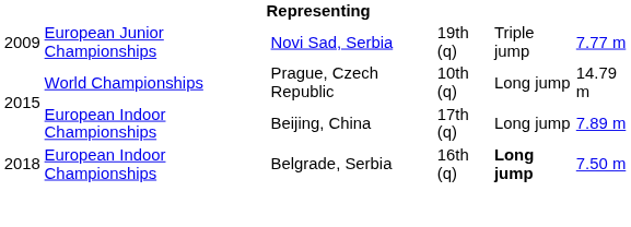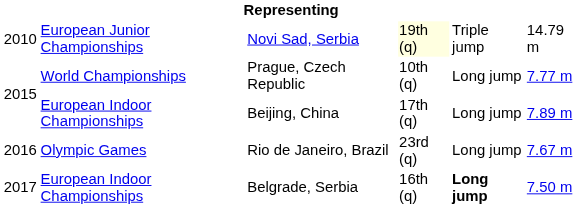 <table>
 <tr>
 <th colspan="6">Representing </th>
 </tr>
 <tr>
-<td>2009</td>
+<td>2010</td>
 <td><a href='#'>European Junior Championships</a></td>
 <td><a href='#'>Novi Sad, Serbia</a></td>
-<td>19th (q)</td>
+<td style="background: lightyellow;">19th (q)</td>
 <td>Triple jump</td>
-<td><a href='#'>7.77 m</a></td>
+<td>14.79 m</td>
 </tr>
 <tr>
 <td rowspan=2>2015</td>
 <td><a href='#'>World Championships</a></td>
 <td>Prague, Czech Republic</td>
 <td>10th (q)</td>
 <td>Long jump</td>
-<td>14.79 m</td>
+<td><a href='#'>7.77 m</a></td>
 </tr>
 <tr>
 <td><a href='#'>European Indoor Championships</a></td>
 <td>Beijing, China</td>
 <td>17th (q)</td>
 <td>Long jump</td>
 <td><a href='#'>7.89 m</a></td>
 </tr>
 <tr>
-<td>2018</td>
+<td>2016</td>
+<td><a href='#'>Olympic Games</a></td>
+<td>Rio de Janeiro, Brazil</td>
+<td>23rd (q)</td>
+<td>Long jump</td>
+<td><a href='#'>7.67 m</a></td>
+</tr>
+<tr>
+<td>2017</td>
 <td><a href='#'>European Indoor Championships</a></td>
 <td>Belgrade, Serbia</td>
 <td>16th (q)</td>
 <td><strong>Long jump</strong></td>
 <td><a href='#'>7.50 m</a></td>
 </tr>
 </table>
